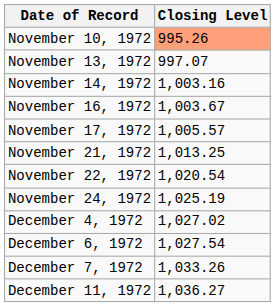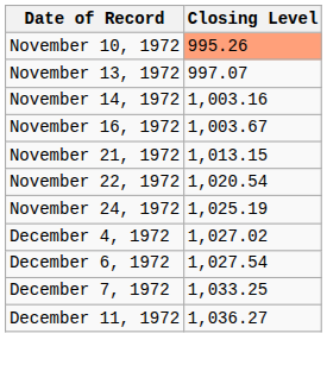 <table class="wikitable">
 <tr>
 <th>Date of Record</th>
 <th>Closing Level</th>
 </tr>
 <tr>
 <td>November 10, 1972</td>
 <td style="background: lightsalmon;">995.26</td>
 </tr>
 <tr>
 <td>November 13, 1972</td>
 <td>997.07</td>
 </tr>
 <tr>
 <td>November 14, 1972</td>
 <td>1,003.16</td>
 </tr>
 <tr>
 <td>November 16, 1972</td>
 <td>1,003.67</td>
 </tr>
 <tr>
-<td>November 17, 1972</td>
-<td>1,005.57</td>
-</tr>
-<tr>
 <td>November 21, 1972</td>
-<td>1,013.25</td>
+<td>1,013.15</td>
 </tr>
 <tr>
 <td>November 22, 1972</td>
 <td>1,020.54</td>
 </tr>
 <tr>
 <td>November 24, 1972</td>
 <td>1,025.19</td>
 </tr>
 <tr>
 <td>December 4, 1972</td>
 <td>1,027.02</td>
 </tr>
 <tr>
 <td>December 6, 1972</td>
 <td>1,027.54</td>
 </tr>
 <tr>
 <td>December 7, 1972</td>
-<td>1,033.26</td>
+<td>1,033.25</td>
 </tr>
 <tr>
 <td>December 11, 1972</td>
 <td>1,036.27</td>
 </tr>
 </table>
